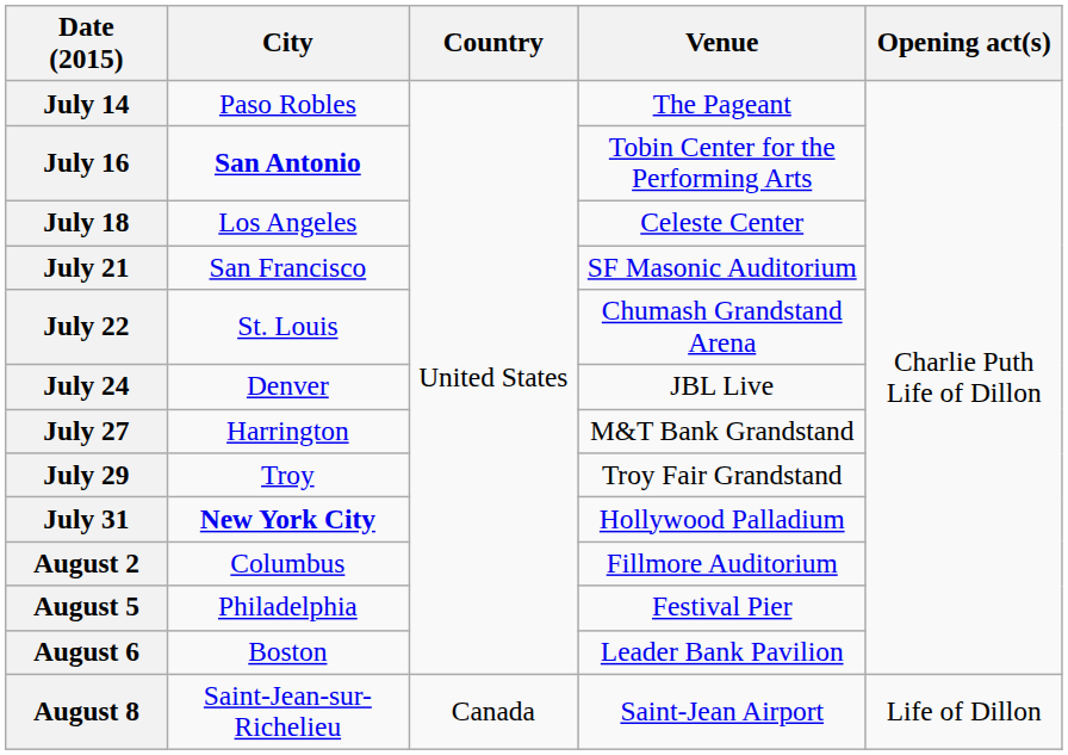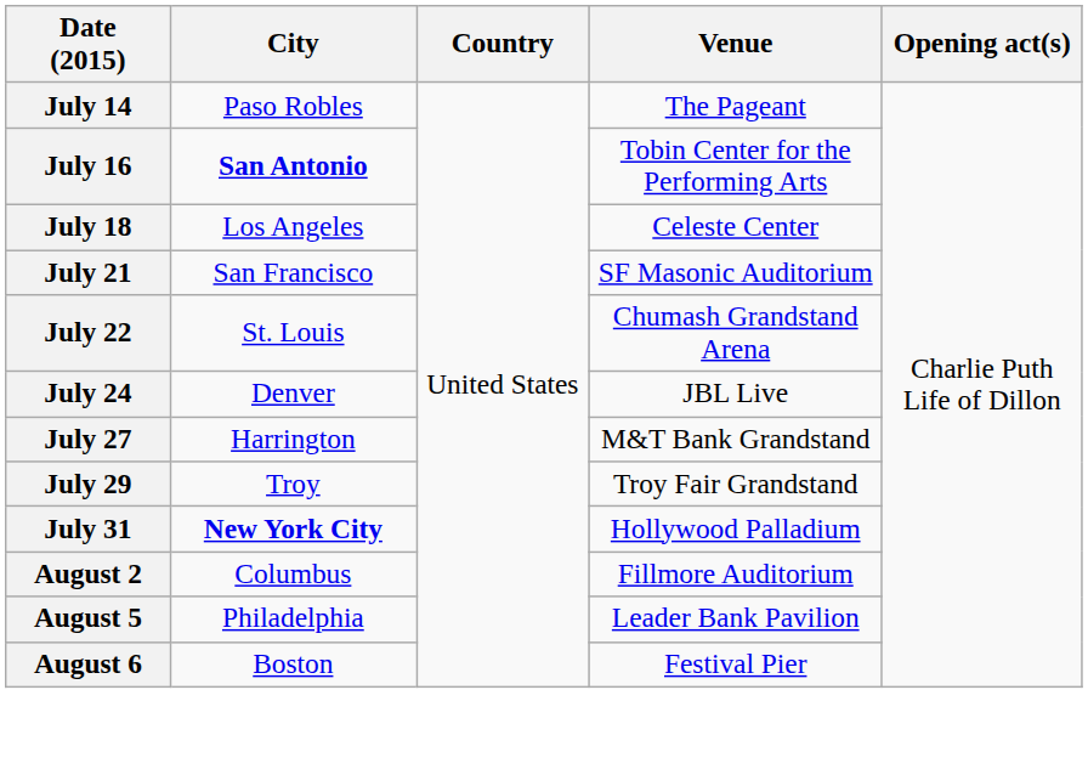 <table class="wikitable plainrowheaders" style="text-align:center;">
 <tr>
 <th scope="col" style="width:8em;">Date<br>(2015)</th>
 <th scope="col" style="width:12em;">City</th>
 <th scope="col" style="width:8em;">Country</th>
 <th scope="col" style="width:16em;">Venue</th>
 <th scope="col" style="width:10em;">Opening act(s)</th>
 </tr>
 <tr>
 <th scope="row" style="text-align:center;">July 14</th>
 <td><a href='#'>Paso Robles</a></td>
 <td rowspan="12">United States</td>
 <td><a href='#'>The Pageant</a></td>
 <td rowspan="12">Charlie Puth <br> Life of Dillon</td>
 </tr>
 <tr>
 <th scope="row" style="text-align:center;">July 16</th>
 <td><strong><a href='#'>San Antonio</a></strong></td>
 <td><a href='#'>Tobin Center for the Performing Arts</a></td>
 </tr>
 <tr>
 <th scope="row" style="text-align:center;">July 18</th>
 <td><a href='#'>Los Angeles</a></td>
 <td><a href='#'>Celeste Center</a></td>
 </tr>
 <tr>
 <th scope="row" style="text-align:center;">July 21</th>
 <td><a href='#'>San Francisco</a></td>
 <td><a href='#'>SF Masonic Auditorium</a></td>
 </tr>
 <tr>
 <th scope="row" style="text-align:center;">July 22</th>
 <td><a href='#'>St. Louis</a></td>
 <td><a href='#'>Chumash Grandstand Arena</a></td>
 </tr>
 <tr>
 <th scope="row" style="text-align:center;">July 24</th>
 <td><a href='#'>Denver</a></td>
 <td>JBL Live</td>
 </tr>
 <tr>
 <th scope="row" style="text-align:center;">July 27</th>
 <td><a href='#'>Harrington</a></td>
 <td>M&T Bank Grandstand</td>
 </tr>
 <tr>
 <th scope="row" style="text-align:center;">July 29</th>
 <td><a href='#'>Troy</a></td>
 <td>Troy Fair Grandstand</td>
 </tr>
 <tr>
 <th scope="row" style="text-align:center;">July 31</th>
 <td><strong><a href='#'>New York City</a></strong></td>
 <td><a href='#'>Hollywood Palladium</a></td>
 </tr>
 <tr>
 <th scope="row" style="text-align:center;">August 2</th>
 <td><a href='#'>Columbus</a></td>
 <td><a href='#'>Fillmore Auditorium</a></td>
 </tr>
 <tr>
 <th scope="row" style="text-align:center;">August 5</th>
 <td><a href='#'>Philadelphia</a></td>
-<td><a href='#'>Festival Pier</a></td>
+<td><a href='#'>Leader Bank Pavilion</a></td>
 </tr>
 <tr>
 <th scope="row" style="text-align:center;">August 6</th>
 <td><a href='#'>Boston</a></td>
-<td><a href='#'>Leader Bank Pavilion</a></td>
-</tr>
-<tr>
-<th scope="row" style="text-align:center;">August 8</th>
-<td><a href='#'>Saint-Jean-sur-Richelieu</a></td>
-<td rowspan="1">Canada</td>
-<td><a href='#'>Saint-Jean Airport</a></td>
-<td>Life of Dillon</td>
+<td><a href='#'>Festival Pier</a></td>
 </tr>
 </table>
